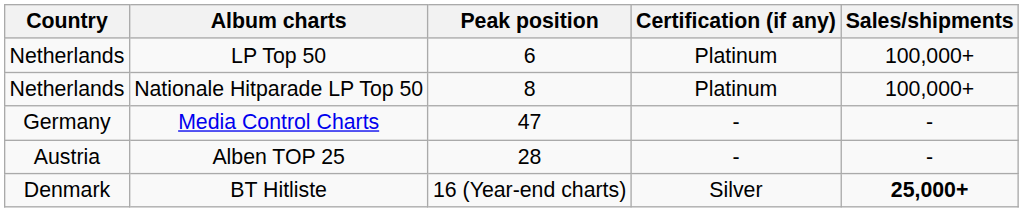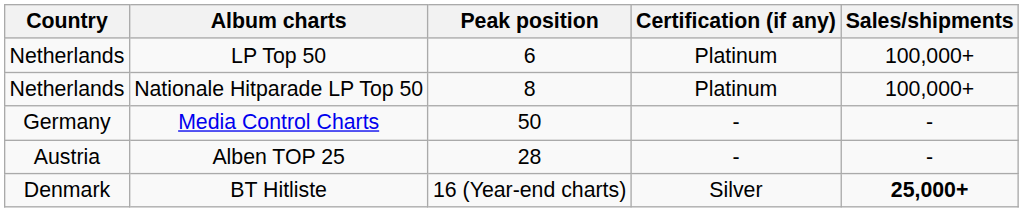 <table class="wikitable">
 <tr>
 <th align="center">Country</th>
 <th align="center">Album charts</th>
 <th align="center">Peak position</th>
 <th align="center">Certification (if any)</th>
 <th align="center">Sales/shipments</th>
 </tr>
 <tr>
 <td align="center">Netherlands</td>
 <td align="center">LP Top 50</td>
 <td align="center">6</td>
 <td align="center">Platinum </td>
 <td align="center">100,000+</td>
 </tr>
 <tr>
 <td align="center">Netherlands</td>
 <td align="center">Nationale Hitparade LP Top 50</td>
 <td align="center">8 </td>
 <td align="center">Platinum </td>
 <td align="center">100,000+</td>
 </tr>
 <tr>
 <td align="center">Germany</td>
 <td align="center"><a href='#'>Media Control Charts</a></td>
-<td align="center">47</td>
+<td align="center">50</td>
 <td align="center">-</td>
 <td align="center">-</td>
 </tr>
 <tr>
 <td align="center">Austria</td>
 <td align="center">Alben TOP 25</td>
 <td align="center">28 </td>
 <td align="center">-</td>
 <td align="center">-</td>
 </tr>
 <tr>
 <td align="center">Denmark</td>
 <td align="center">BT Hitliste</td>
 <td align="center">16 (Year-end charts)</td>
 <td align="center">Silver </td>
 <td align="center"><strong>25,000+</strong></td>
 </tr>
 </table>
